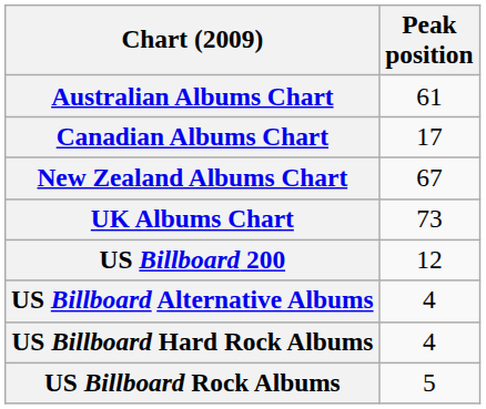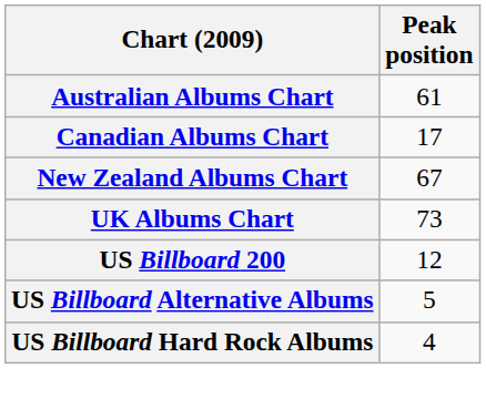 <table class="wikitable sortable plainrowheaders">
 <tr>
 <th scope="col">Chart (2009)</th>
 <th scope="col">Peak<br>position</th>
 </tr>
 <tr>
 <th scope="row"><a href='#'>Australian Albums Chart</a></th>
 <td style="text-align:center;">61</td>
 </tr>
 <tr>
 <th scope="row"><a href='#'>Canadian Albums Chart</a></th>
 <td style="text-align:center;">17</td>
 </tr>
 <tr>
 <th scope="row"><a href='#'>New Zealand Albums Chart</a></th>
 <td style="text-align:center;">67</td>
 </tr>
 <tr>
 <th scope="row"><a href='#'>UK Albums Chart</a></th>
 <td style="text-align:center;">73</td>
 </tr>
 <tr>
 <th scope="row">US <a href='#'><em>Billboard</em> 200</a></th>
 <td style="text-align:center;">12</td>
 </tr>
 <tr>
 <th scope="row">US <em><a href='#'>Billboard</a></em> <a href='#'>Alternative Albums</a></th>
-<td style="text-align:center;">4</td>
+<td style="text-align:center;">5</td>
 </tr>
 <tr>
 <th scope="row">US <em>Billboard</em> Hard Rock Albums</th>
 <td style="text-align:center;">4</td>
 </tr>
-<tr>
-<th scope="row">US <em>Billboard</em> Rock Albums</th>
-<td style="text-align:center;">5</td>
-</tr>
 </table>
